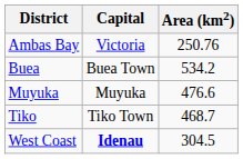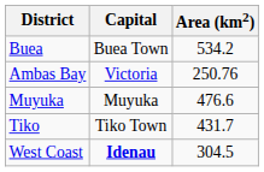 <table class="wikitable sortable">
 <tr>
 <th align="left">District</th>
 <th>Capital</th>
 <th>Area (km<sup>2</sup>)</th>
 </tr>
 <tr>
+<td align="left"><a href='#'>Buea</a></td>
+<td align="center">Buea Town</td>
+<td align="center">534.2</td>
+</tr>
+<tr>
 <td align="left"><a href='#'>Ambas Bay</a></td>
 <td align="center"><a href='#'>Victoria</a></td>
 <td align="center">250.76</td>
-</tr>
-<tr>
-<td align="left"><a href='#'>Buea</a></td>
-<td align="center">Buea Town</td>
-<td align="center">534.2</td>
 </tr>
 <tr>
 <td align="left"><a href='#'>Muyuka</a></td>
 <td align="center">Muyuka</td>
 <td align="center">476.6</td>
 </tr>
 <tr>
 <td align="left"><a href='#'>Tiko</a></td>
 <td align="center">Tiko Town</td>
-<td align="center">468.7</td>
+<td align="center">431.7</td>
 </tr>
 <tr>
 <td align="left"><a href='#'>West Coast</a></td>
 <td align="center"><strong><a href='#'>Idenau</a></strong></td>
 <td align="center">304.5</td>
 </tr>
 </table>
